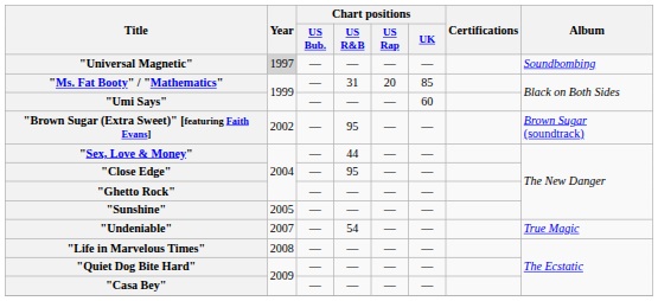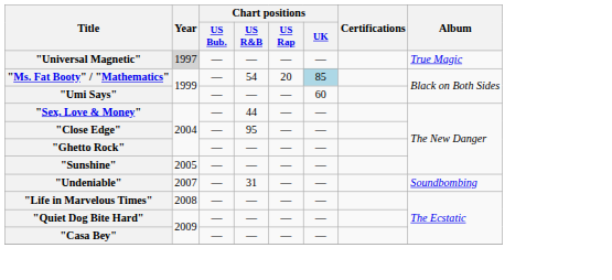 <table class="wikitable plainrowheaders" style="text-align:center">
 <tr>
 <th rowspan="2">Title</th>
 <th rowspan="2">Year</th>
 <th colspan="4">Chart positions</th>
 <th rowspan="2">Certifications</th>
 <th rowspan="2">Album</th>
 </tr>
 <tr>
 <th style="width:3em;font-size:90%;"><a href='#'>US<br>Bub.</a><br></th>
 <th style="width:3em;font-size:90%;"><a href='#'>US R&B</a><br></th>
 <th style="width:3em;font-size:90%;"><a href='#'>US Rap</a><br></th>
 <th style="width:3em;font-size:90%;"><a href='#'>UK</a><br></th>
 </tr>
 <tr>
 <th scope="row">"Universal Magnetic"</th>
 <td style="background: lightgrey;">1997</td>
 <td>—</td>
 <td>—</td>
 <td>—</td>
 <td>—</td>
 <td></td>
-<td align="left"><em><a href='#'>Soundbombing</a></em></td>
+<td align="left"><em><a href='#'>True Magic</a></em></td>
 </tr>
 <tr>
 <th scope="row">"<a href='#'>Ms. Fat Booty</a>" / "<a href='#'>Mathematics</a>"</th>
 <td rowspan="2">1999</td>
 <td>—</td>
-<td>31</td>
+<td>54</td>
 <td>20</td>
-<td>85</td>
+<td style="background: lightblue;">85</td>
 <td></td>
 <td rowspan="2" style="text-align:left;"><em>Black on Both Sides</em></td>
 </tr>
 <tr>
 <th scope="row">"Umi Says"</th>
 <td>—</td>
 <td>—</td>
 <td>—</td>
 <td>60</td>
 <td></td>
-</tr>
-<tr>
-<th scope="row">"Brown Sugar (Extra Sweet)" [<small>featuring <a href='#'>Faith Evans</a>]</small></th>
-<td>2002</td>
-<td>—</td>
-<td>95</td>
-<td>—</td>
-<td>—</td>
-<td></td>
-<td align="left"><a href='#'><em>Brown Sugar</em> (soundtrack)</a></td>
 </tr>
 <tr>
 <th scope="row">"<a href='#'>Sex, Love & Money</a>"</th>
 <td rowspan="3">2004</td>
 <td>—</td>
 <td>44</td>
 <td>—</td>
 <td>—</td>
 <td></td>
 <td style="text-align:left;" rowspan="4"><em>The New Danger</em></td>
 </tr>
 <tr>
 <th scope="row">"Close Edge"</th>
 <td>—</td>
 <td>95</td>
 <td>—</td>
 <td>—</td>
 <td></td>
 </tr>
 <tr>
 <th scope="row">"Ghetto Rock"</th>
 <td>—</td>
 <td>—</td>
 <td>—</td>
 <td>—</td>
 <td></td>
 </tr>
 <tr>
 <th scope="row">"Sunshine"</th>
 <td>2005</td>
 <td>—</td>
 <td>—</td>
 <td>—</td>
 <td>—</td>
 <td></td>
 </tr>
 <tr>
 <th scope="row">"Undeniable"</th>
 <td>2007</td>
 <td>—</td>
-<td>54</td>
+<td>31</td>
 <td>—</td>
 <td>—</td>
 <td></td>
-<td align="left"><em><a href='#'>True Magic</a></em></td>
+<td align="left"><em><a href='#'>Soundbombing</a></em></td>
 </tr>
 <tr>
 <th scope="row">"Life in Marvelous Times"</th>
 <td>2008</td>
 <td>—</td>
 <td>—</td>
 <td>—</td>
 <td>—</td>
 <td></td>
 <td style="text-align:left;" rowspan="3"><em><a href='#'>The Ecstatic</a></em></td>
 </tr>
 <tr>
 <th scope="row">"Quiet Dog Bite Hard"</th>
 <td rowspan="2">2009</td>
 <td>—</td>
 <td>—</td>
 <td>—</td>
 <td>—</td>
 <td></td>
 </tr>
 <tr>
 <th scope="row">"Casa Bey"</th>
 <td>—</td>
 <td>—</td>
 <td>—</td>
 <td>—</td>
 <td></td>
 </tr>
 <tr>
 </tr>
 </table>
